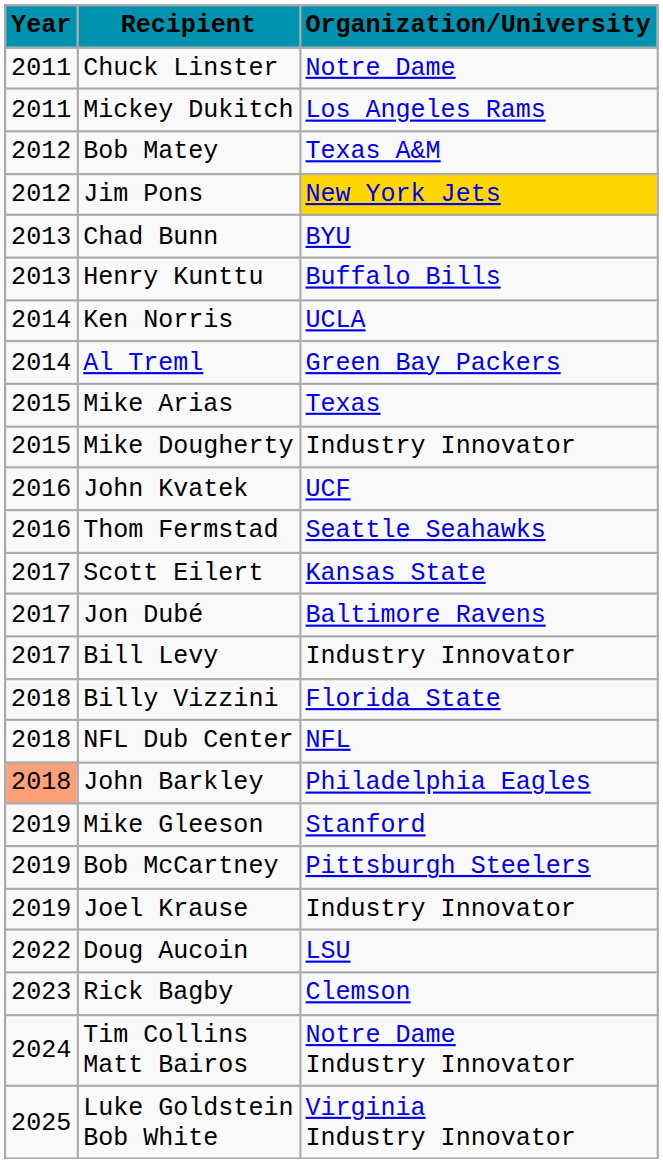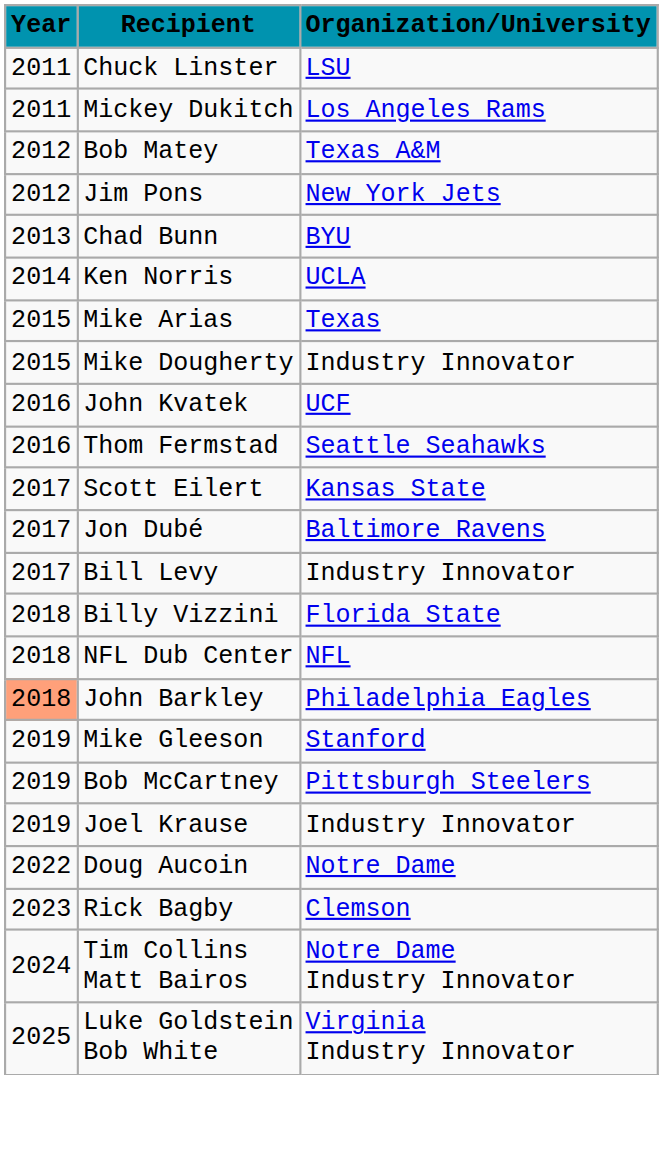 <table class="wikitable sortable" style="font-size:90%;">
 <tr>
 <th style="background:#0093AF;"><span>Year </span></th>
 <th style="background:#0093AF;"><span>Recipient</span></th>
 <th style="background:#0093AF;"><span>Organization/University</span></th>
 </tr>
 <tr>
 <td>2011</td>
 <td>Chuck Linster</td>
-<td><a href='#'>Notre Dame</a></td>
+<td><a href='#'>LSU</a></td>
 </tr>
 <tr>
 <td>2011</td>
 <td>Mickey Dukitch</td>
 <td><a href='#'>Los Angeles Rams</a></td>
 </tr>
 <tr>
 <td>2012</td>
 <td>Bob Matey</td>
 <td><a href='#'>Texas A&M</a></td>
 </tr>
 <tr>
 <td>2012</td>
 <td>Jim Pons</td>
-<td style="background: gold;"><a href='#'>New York Jets</a></td>
+<td><a href='#'>New York Jets</a></td>
 </tr>
 <tr>
 <td>2013</td>
 <td>Chad Bunn</td>
 <td><a href='#'>BYU</a></td>
 </tr>
 <tr>
-<td>2013</td>
-<td>Henry Kunttu</td>
-<td><a href='#'>Buffalo Bills</a></td>
-</tr>
-<tr>
 <td>2014</td>
 <td>Ken Norris</td>
 <td><a href='#'>UCLA</a></td>
-</tr>
-<tr>
-<td>2014</td>
-<td><a href='#'>Al Treml</a></td>
-<td><a href='#'>Green Bay Packers</a></td>
 </tr>
 <tr>
 <td>2015</td>
 <td>Mike Arias</td>
 <td><a href='#'>Texas</a></td>
 </tr>
 <tr>
 <td>2015</td>
 <td>Mike Dougherty</td>
 <td>Industry Innovator</td>
 </tr>
 <tr>
 <td>2016</td>
 <td>John Kvatek</td>
 <td><a href='#'>UCF</a></td>
 </tr>
 <tr>
 <td>2016</td>
 <td>Thom Fermstad</td>
 <td><a href='#'>Seattle Seahawks</a></td>
 </tr>
 <tr>
 <td>2017</td>
 <td>Scott Eilert</td>
 <td><a href='#'>Kansas State</a></td>
 </tr>
 <tr>
 <td>2017</td>
 <td>Jon Dubé</td>
 <td><a href='#'>Baltimore Ravens</a></td>
 </tr>
 <tr>
 <td>2017</td>
 <td>Bill Levy</td>
 <td>Industry Innovator</td>
 </tr>
 <tr>
 <td>2018</td>
 <td>Billy Vizzini</td>
 <td><a href='#'>Florida State</a></td>
 </tr>
 <tr>
 <td>2018</td>
 <td>NFL Dub Center</td>
 <td><a href='#'>NFL</a></td>
 </tr>
 <tr>
 <td style="background: lightsalmon;">2018</td>
 <td>John Barkley</td>
 <td><a href='#'>Philadelphia Eagles</a></td>
 </tr>
 <tr>
 <td>2019</td>
 <td>Mike Gleeson</td>
 <td><a href='#'>Stanford</a></td>
 </tr>
 <tr>
 <td>2019</td>
 <td>Bob McCartney</td>
 <td><a href='#'>Pittsburgh Steelers</a></td>
 </tr>
 <tr>
 <td>2019</td>
 <td>Joel Krause</td>
 <td>Industry Innovator</td>
 </tr>
 <tr>
 <td>2022</td>
 <td>Doug Aucoin</td>
-<td><a href='#'>LSU</a></td>
+<td><a href='#'>Notre Dame</a></td>
 </tr>
 <tr>
 <td>2023</td>
 <td>Rick Bagby</td>
 <td><a href='#'>Clemson</a></td>
 </tr>
 <tr>
 <td>2024</td>
 <td>Tim Collins<br>Matt Bairos</td>
 <td><a href='#'>Notre Dame</a><br>Industry Innovator</td>
 </tr>
 <tr>
 <td>2025</td>
 <td>Luke Goldstein<br>Bob White</td>
 <td><a href='#'>Virginia</a><br>Industry Innovator</td>
 </tr>
 </table>
